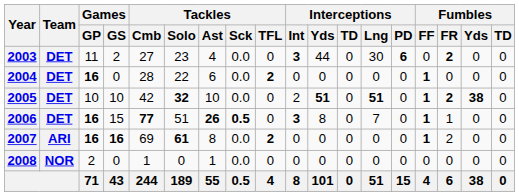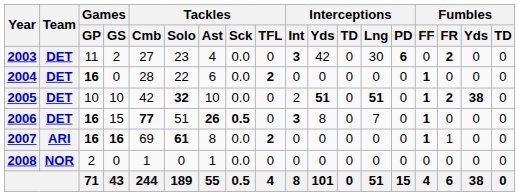 <table class="wikitable" style="text-align:center">
 <tr>
 <th rowspan="2">Year</th>
 <th rowspan="2">Team</th>
 <th colspan="2">Games</th>
 <th colspan="5">Tackles</th>
 <th colspan="5">Interceptions</th>
 <th colspan="4">Fumbles</th>
 </tr>
 <tr>
 <th>GP</th>
 <th>GS</th>
 <th>Cmb</th>
 <th>Solo</th>
 <th>Ast</th>
 <th>Sck</th>
 <th>TFL</th>
 <th>Int</th>
 <th>Yds</th>
 <th>TD</th>
 <th>Lng</th>
 <th>PD</th>
 <th>FF</th>
 <th>FR</th>
 <th>Yds</th>
 <th>TD</th>
 </tr>
 <tr>
 <th><a href='#'>2003</a></th>
 <th><a href='#'>DET</a></th>
 <td>11</td>
 <td>2</td>
 <td>27</td>
 <td>23</td>
 <td>4</td>
 <td>0.0</td>
 <td>0</td>
 <td><strong>3</strong></td>
-<td>44</td>
+<td>42</td>
 <td>0</td>
 <td>30</td>
 <td><strong>6</strong></td>
 <td>0</td>
 <td><strong>2</strong></td>
 <td>0</td>
 <td>0</td>
 </tr>
 <tr>
 <th><a href='#'>2004</a></th>
 <th><a href='#'>DET</a></th>
 <td><strong>16</strong></td>
 <td>0</td>
 <td>28</td>
 <td>22</td>
 <td>6</td>
 <td>0.0</td>
 <td><strong>2</strong></td>
 <td>0</td>
 <td>0</td>
 <td>0</td>
 <td>0</td>
 <td>0</td>
 <td><strong>1</strong></td>
 <td>0</td>
 <td>0</td>
 <td>0</td>
 </tr>
 <tr>
 <th><a href='#'>2005</a></th>
 <th><a href='#'>DET</a></th>
 <td>10</td>
 <td>10</td>
 <td>42</td>
 <td><strong>32</strong></td>
 <td>10</td>
 <td>0.0</td>
 <td>0</td>
 <td>2</td>
 <td><strong>51</strong></td>
 <td>0</td>
 <td><strong>51</strong></td>
 <td>0</td>
 <td><strong>1</strong></td>
 <td><strong>2</strong></td>
 <td><strong>38</strong></td>
 <td>0</td>
 </tr>
 <tr>
 <th><a href='#'>2006</a></th>
 <th><a href='#'>DET</a></th>
 <td><strong>16</strong></td>
 <td>15</td>
 <td><strong>77</strong></td>
 <td>51</td>
 <td><strong>26</strong></td>
 <td><strong>0.5</strong></td>
 <td>0</td>
 <td><strong>3</strong></td>
 <td>8</td>
 <td>0</td>
 <td>7</td>
 <td>0</td>
 <td><strong>1</strong></td>
-<td>1</td>
+<td>0</td>
 <td>0</td>
 <td>0</td>
 </tr>
 <tr>
 <th><a href='#'>2007</a></th>
 <th><a href='#'>ARI</a></th>
 <td><strong>16</strong></td>
 <td><strong>16</strong></td>
 <td>69</td>
 <td><strong>61</strong></td>
 <td>8</td>
 <td>0.0</td>
 <td><strong>2</strong></td>
 <td>0</td>
 <td>0</td>
 <td>0</td>
 <td>0</td>
 <td>0</td>
 <td><strong>1</strong></td>
-<td>2</td>
+<td>1</td>
 <td>0</td>
 <td>0</td>
 </tr>
 <tr>
 <th><a href='#'>2008</a></th>
 <th><a href='#'>NOR</a></th>
 <td>2</td>
 <td>0</td>
 <td>1</td>
 <td>0</td>
 <td>1</td>
 <td>0.0</td>
 <td>0</td>
 <td>0</td>
 <td>0</td>
 <td>0</td>
 <td>0</td>
 <td>0</td>
 <td>0</td>
 <td>0</td>
 <td>0</td>
 <td>0</td>
 </tr>
 <tr>
 <th colspan="2"></th>
 <th>71</th>
 <th>43</th>
 <th>244</th>
 <th>189</th>
 <th>55</th>
 <th>0.5</th>
 <th>4</th>
 <th>8</th>
 <th>101</th>
 <th>0</th>
 <th>51</th>
 <th>15</th>
 <th>4</th>
 <th>6</th>
 <th>38</th>
 <th>0</th>
 </tr>
 </table>
